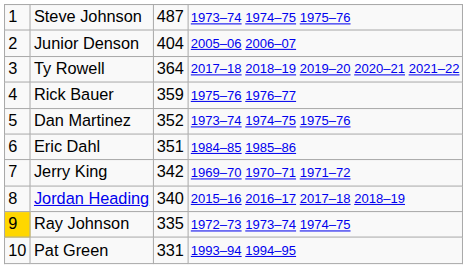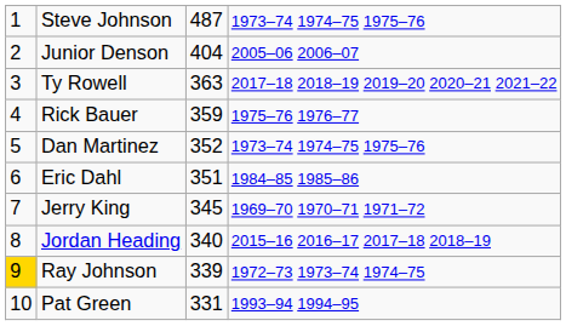 <table class="wikitable">
 <tr>
 </tr>
 <tr>
 <td>1</td>
 <td>Steve Johnson</td>
 <td>487</td>
 <td style="font-size:80%;"><a href='#'>1973–74</a> <a href='#'>1974–75</a> <a href='#'>1975–76</a></td>
 </tr>
 <tr>
 <td>2</td>
 <td>Junior Denson</td>
 <td>404</td>
 <td style="font-size:80%;"><a href='#'>2005–06</a> <a href='#'>2006–07</a></td>
 </tr>
 <tr>
 <td>3</td>
 <td>Ty Rowell</td>
-<td>364</td>
+<td>363</td>
 <td style="font-size:80%;"><a href='#'>2017–18</a> <a href='#'>2018–19</a> <a href='#'>2019–20</a> <a href='#'>2020–21</a> <a href='#'>2021–22</a></td>
 </tr>
 <tr>
 <td>4</td>
 <td>Rick Bauer</td>
 <td>359</td>
 <td style="font-size:80%;"><a href='#'>1975–76</a> <a href='#'>1976–77</a></td>
 </tr>
 <tr>
 <td>5</td>
 <td>Dan Martinez</td>
 <td>352</td>
 <td style="font-size:80%;"><a href='#'>1973–74</a> <a href='#'>1974–75</a> <a href='#'>1975–76</a></td>
 </tr>
 <tr>
 <td>6</td>
 <td>Eric Dahl</td>
 <td>351</td>
 <td style="font-size:80%;"><a href='#'>1984–85</a> <a href='#'>1985–86</a></td>
 </tr>
 <tr>
 <td>7</td>
 <td>Jerry King</td>
-<td>342</td>
+<td>345</td>
 <td style="font-size:80%;"><a href='#'>1969–70</a> <a href='#'>1970–71</a> <a href='#'>1971–72</a></td>
 </tr>
 <tr>
 <td>8</td>
 <td><a href='#'>Jordan Heading</a></td>
 <td>340</td>
 <td style="font-size:80%;"><a href='#'>2015–16</a> <a href='#'>2016–17</a> <a href='#'>2017–18</a> <a href='#'>2018–19</a></td>
 </tr>
 <tr>
 <td style="background: gold;">9</td>
 <td>Ray Johnson</td>
-<td>335</td>
+<td>339</td>
 <td style="font-size:80%;"><a href='#'>1972–73</a> <a href='#'>1973–74</a> <a href='#'>1974–75</a></td>
 </tr>
 <tr>
 <td>10</td>
 <td>Pat Green</td>
 <td>331</td>
 <td style="font-size:80%;"><a href='#'>1993–94</a> <a href='#'>1994–95</a></td>
 </tr>
 </table>
